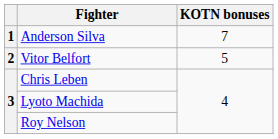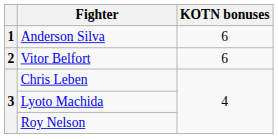 <table class=wikitable>
 <tr>
 <th></th>
 <th width=180>Fighter</th>
 <th>KOTN bonuses</th>
 </tr>
 <tr>
 <th>1</th>
 <td> <a href='#'>Anderson Silva</a></td>
-<td align=center>7</td>
+<td align=center>6</td>
 </tr>
 <tr>
 <th>2</th>
 <td> <a href='#'>Vitor Belfort</a></td>
-<td align=center>5</td>
+<td align=center>6</td>
 </tr>
 <tr>
 <th rowspan=3>3</th>
 <td> <a href='#'>Chris Leben</a></td>
 <td rowspan=3 align=center>4</td>
 </tr>
 <tr>
 <td> <a href='#'>Lyoto Machida</a></td>
 </tr>
 <tr>
 <td> <a href='#'>Roy Nelson</a></td>
 </tr>
 </table>
